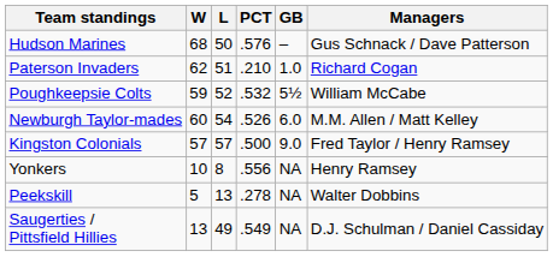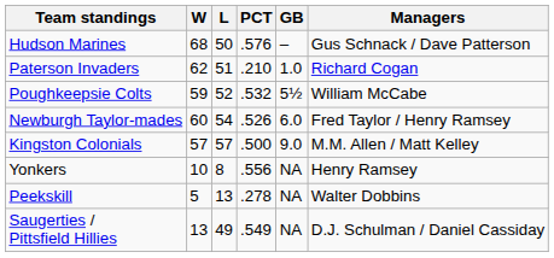 <table class="wikitable">
 <tr>
 <th>Team standings</th>
 <th>W</th>
 <th>L</th>
 <th>PCT</th>
 <th>GB</th>
 <th>Managers</th>
 </tr>
 <tr>
 <td><a href='#'>Hudson Marines</a></td>
 <td>68</td>
 <td>50</td>
 <td>.576</td>
 <td>–</td>
 <td>Gus Schnack / Dave Patterson</td>
 </tr>
 <tr>
 <td><a href='#'>Paterson Invaders</a></td>
 <td>62</td>
 <td>51</td>
 <td>.210</td>
 <td>1.0</td>
 <td><a href='#'>Richard Cogan</a></td>
 </tr>
 <tr>
 <td><a href='#'>Poughkeepsie Colts</a></td>
 <td>59</td>
 <td>52</td>
 <td>.532</td>
 <td>5½</td>
 <td>William McCabe</td>
 </tr>
 <tr>
 <td><a href='#'>Newburgh Taylor-mades</a></td>
 <td>60</td>
 <td>54</td>
 <td>.526</td>
 <td>6.0</td>
-<td>M.M. Allen / Matt Kelley</td>
+<td>Fred Taylor / Henry Ramsey</td>
 </tr>
 <tr>
 <td><a href='#'>Kingston Colonials</a></td>
 <td>57</td>
 <td>57</td>
 <td>.500</td>
 <td>9.0</td>
-<td>Fred Taylor / Henry Ramsey</td>
+<td>M.M. Allen / Matt Kelley</td>
 </tr>
 <tr>
 <td>Yonkers</td>
 <td>10</td>
 <td>8</td>
 <td>.556</td>
 <td>NA</td>
 <td>Henry Ramsey</td>
 </tr>
 <tr>
 <td><a href='#'>Peekskill</a></td>
 <td>5</td>
 <td>13</td>
 <td>.278</td>
 <td>NA</td>
 <td>Walter Dobbins</td>
 </tr>
 <tr>
 <td><a href='#'>Saugerties</a> /<br> <a href='#'>Pittsfield Hillies</a></td>
 <td>13</td>
 <td>49</td>
 <td>.549</td>
 <td>NA</td>
 <td>D.J. Schulman / Daniel Cassiday</td>
 </tr>
 </table>
